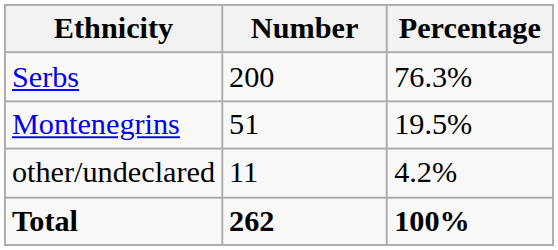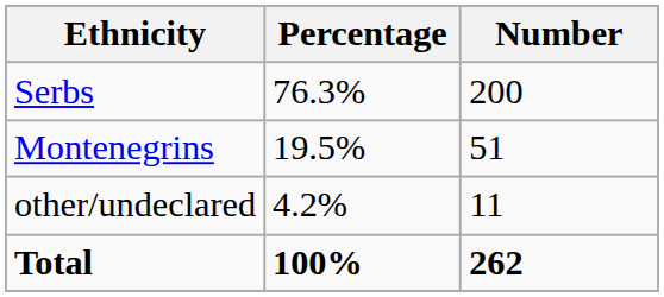 <table class="wikitable">
 <tr>
 <th width="100px">Ethnicity</th>
+<th width="80px">Percentage</th>
 <th width="80px">Number</th>
-<th width="80px">Percentage</th>
 </tr>
 <tr>
 <td><a href='#'>Serbs</a></td>
+<td>76.3%</td>
 <td>200</td>
-<td>76.3%</td>
 </tr>
 <tr>
 <td><a href='#'>Montenegrins</a></td>
+<td>19.5%</td>
 <td>51</td>
-<td>19.5%</td>
 </tr>
 <tr>
 <td>other/undeclared</td>
+<td>4.2%</td>
 <td>11</td>
-<td>4.2%</td>
 </tr>
 <tr>
 <td><strong>Total</strong></td>
+<td><strong>100%</strong></td>
 <td><strong>262</strong></td>
-<td><strong>100%</strong></td>
 </tr>
 </table>
